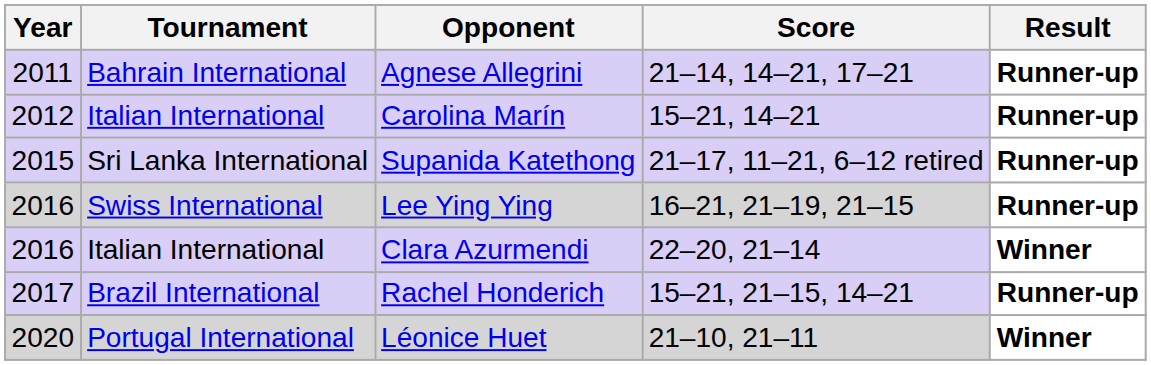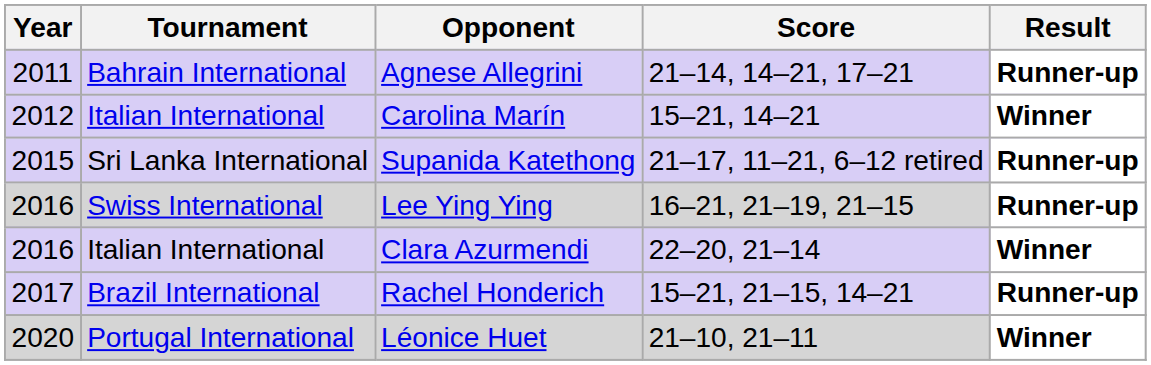 <table class="sortable wikitable" style="font-size: 90%;">
 <tr>
 <th>Year</th>
 <th>Tournament</th>
 <th>Opponent</th>
 <th>Score</th>
 <th>Result</th>
 </tr>
 <tr style="background:#D8CEF6">
 <td align="center">2011</td>
 <td align="left"><a href='#'>Bahrain International</a></td>
 <td align="left"> <a href='#'>Agnese Allegrini</a></td>
 <td align="left">21–14, 14–21, 17–21</td>
 <td style="text-align:left; background:white"> <strong>Runner-up</strong></td>
 </tr>
 <tr style="background:#D8CEF6">
 <td align="center">2012</td>
 <td align="left"><a href='#'>Italian International</a></td>
 <td align="left"> <a href='#'>Carolina Marín</a></td>
 <td align="left">15–21, 14–21</td>
-<td style="text-align:left; background:white"> <strong>Runner-up</strong></td>
+<td style="text-align:left; background:white"> <strong>Winner</strong></td>
 </tr>
 <tr style="background:#D8CEF6">
 <td align="center">2015</td>
 <td align="left">Sri Lanka International</td>
 <td align="left"> <a href='#'>Supanida Katethong</a></td>
 <td align="left">21–17, 11–21, 6–12 retired</td>
 <td style="text-align:left; background:white"> <strong>Runner-up</strong></td>
 </tr>
 <tr style="background:#D5D5D5">
 <td align="center">2016</td>
 <td align="left"><a href='#'>Swiss International</a></td>
 <td align="left"> <a href='#'>Lee Ying Ying</a></td>
 <td align="left">16–21, 21–19, 21–15</td>
 <td style="text-align:left; background:white"> <strong>Runner-up</strong></td>
 </tr>
 <tr style="background:#D8CEF6">
 <td align="center">2016</td>
 <td align="left">Italian International</td>
 <td align="left"> <a href='#'>Clara Azurmendi</a></td>
 <td align="left">22–20, 21–14</td>
 <td style="text-align:left; background:white"> <strong>Winner</strong></td>
 </tr>
 <tr style="background:#D8CEF6">
 <td align="center">2017</td>
 <td align="left"><a href='#'>Brazil International</a></td>
 <td align="left"> <a href='#'>Rachel Honderich</a></td>
 <td align="left">15–21, 21–15, 14–21</td>
 <td style="text-align:left; background:white"> <strong>Runner-up</strong></td>
 </tr>
 <tr style="background:#D5D5D5">
 <td align="center">2020</td>
 <td align="left"><a href='#'>Portugal International</a></td>
 <td align="left"> <a href='#'>Léonice Huet</a></td>
 <td align="left">21–10, 21–11</td>
 <td style="text-align:left; background:white"> <strong>Winner</strong></td>
 </tr>
 </table>
